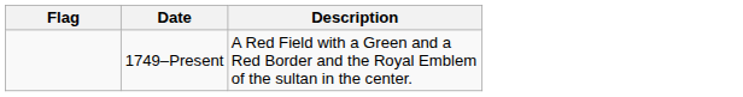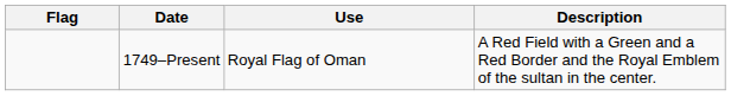 <table class="wikitable">
 <tr>
 <th style="width:110px;">Flag</th>
 <th style="width:100px;">Date</th>
+<th style="width:250px;">Use</th>
 <th style="width:250px;">Description</th>
 </tr>
 <tr>
 <td></td>
 <td>1749–Present</td>
+<td>Royal Flag of Oman</td>
 <td>A Red Field with a Green and a Red Border and the Royal Emblem of the sultan in the center.</td>
 </tr>
 </table>
